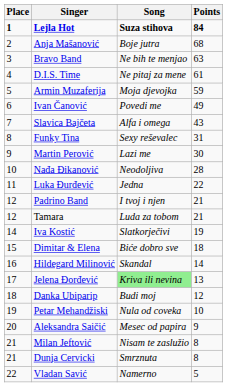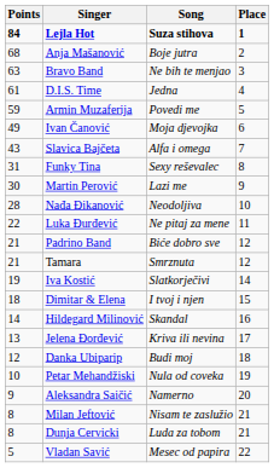 <table class=wikitable>
 <tr>
-<th>Place</th>
+<th>Points</th>
 <th>Singer</th>
 <th>Song</th>
-<th>Points</th>
+<th>Place</th>
 </tr>
 <tr>
-<td><strong>1</strong></td>
+<td><strong>84</strong></td>
 <td> <strong><a href='#'>Lejla Hot</a></strong></td>
 <td><strong>Suza stihova</strong></td>
-<td><strong>84</strong></td>
+<td><strong>1</strong></td>
 </tr>
 <tr>
-<td>2</td>
+<td>68</td>
 <td> <a href='#'>Anja Mašanović</a></td>
 <td><em>Boje jutra</em></td>
-<td>68</td>
+<td>2</td>
 </tr>
 <tr>
-<td>3</td>
+<td>63</td>
 <td> <a href='#'>Bravo Band</a></td>
 <td><em>Ne bih te menjao</em></td>
-<td>63</td>
+<td>3</td>
 </tr>
 <tr>
+<td>61</td>
+<td> <a href='#'>D.I.S. Time</a></td>
+<td><em>Jedna</em></td>
 <td>4</td>
-<td> <a href='#'>D.I.S. Time</a></td>
-<td><em>Ne pitaj za mene</em></td>
-<td>61</td>
 </tr>
 <tr>
+<td>59</td>
+<td> <a href='#'>Armin Muzaferija</a></td>
+<td><em>Povedi me</em></td>
 <td>5</td>
-<td> <a href='#'>Armin Muzaferija</a></td>
-<td><em>Moja djevojka</em></td>
-<td>59</td>
 </tr>
 <tr>
+<td>49</td>
+<td> <a href='#'>Ivan Čanović</a></td>
+<td><em>Moja djevojka</em></td>
 <td>6</td>
-<td> <a href='#'>Ivan Čanović</a></td>
-<td><em>Povedi me</em></td>
-<td>49</td>
 </tr>
 <tr>
-<td>7</td>
+<td>43</td>
 <td> <a href='#'>Slavica Bajčeta</a></td>
 <td><em>Alfa i omega</em></td>
-<td>43</td>
+<td>7</td>
+</tr>
+<tr>
+<td>31</td>
+<td> <a href='#'>Funky Tina</a></td>
+<td><em>Sexy reševalec</em></td>
+<td>8</td>
+</tr>
+<tr>
+<td>30</td>
+<td> <a href='#'>Martin Perović</a></td>
+<td><em>Lazi me</em></td>
+<td>9</td>
+</tr>
+<tr>
+<td>28</td>
+<td> <a href='#'>Nađa Đikanović</a></td>
+<td><em>Neodoljiva</em></td>
+<td>10</td>
+</tr>
+<tr>
+<td>22</td>
+<td> <a href='#'>Luka Đurđević</a></td>
+<td><em>Ne pitaj za mene</em></td>
+<td>11</td>
+</tr>
+<tr>
+<td>21</td>
+<td> <a href='#'>Padrino Band</a></td>
+<td><em>Biće dobro sve</em></td>
+<td>12</td>
+</tr>
+<tr>
+<td>21</td>
+<td> Tamara</td>
+<td><em>Smrznuta</em></td>
+<td>12</td>
+</tr>
+<tr>
+<td>19</td>
+<td> <a href='#'>Iva Kostić</a></td>
+<td><em>Slatkorječivi</em></td>
+<td>14</td>
+</tr>
+<tr>
+<td>18</td>
+<td> <a href='#'>Dimitar & Elena</a></td>
+<td><em>I tvoj i njen</em></td>
+<td>15</td>
+</tr>
+<tr>
+<td>14</td>
+<td> <a href='#'>Hildegard Milinović</a></td>
+<td><em>Skandal</em></td>
+<td>16</td>
+</tr>
+<tr>
+<td>13</td>
+<td> <a href='#'>Jelena Đorđević</a></td>
+<td><em>Kriva ili nevina</em></td>
+<td>17</td>
+</tr>
+<tr>
+<td>12</td>
+<td> <a href='#'>Danka Ubiparip</a></td>
+<td><em>Budi moj</em></td>
+<td>18</td>
+</tr>
+<tr>
+<td>10</td>
+<td> <a href='#'>Petar Mehandžiski</a></td>
+<td><em>Nula od coveka</em></td>
+<td>19</td>
+</tr>
+<tr>
+<td>9</td>
+<td> <a href='#'>Aleksandra Saičić</a></td>
+<td><em>Namerno</em></td>
+<td>20</td>
 </tr>
 <tr>
 <td>8</td>
-<td> <a href='#'>Funky Tina</a></td>
-<td><em>Sexy reševalec</em></td>
-<td>31</td>
-</tr>
-<tr>
-<td>9</td>
-<td> <a href='#'>Martin Perović</a></td>
-<td><em>Lazi me</em></td>
-<td>30</td>
-</tr>
-<tr>
-<td>10</td>
-<td> <a href='#'>Nađa Đikanović</a></td>
-<td><em>Neodoljiva</em></td>
-<td>28</td>
-</tr>
-<tr>
-<td>11</td>
-<td> <a href='#'>Luka Đurđević</a></td>
-<td><em>Jedna</em></td>
-<td>22</td>
-</tr>
-<tr>
-<td>12</td>
-<td> <a href='#'>Padrino Band</a></td>
-<td><em>I tvoj i njen</em></td>
+<td> <a href='#'>Milan Jeftović</a></td>
+<td><em>Nisam te zaslužio</em></td>
 <td>21</td>
 </tr>
 <tr>
-<td>12</td>
-<td> Tamara</td>
+<td>8</td>
+<td> <a href='#'>Dunja Cervicki</a></td>
 <td><em>Luda za tobom</em></td>
 <td>21</td>
 </tr>
 <tr>
-<td>14</td>
-<td> <a href='#'>Iva Kostić</a></td>
-<td><em>Slatkorječivi</em></td>
-<td>19</td>
-</tr>
-<tr>
-<td>15</td>
-<td> <a href='#'>Dimitar & Elena</a></td>
-<td><em>Biće dobro sve</em></td>
-<td>18</td>
-</tr>
-<tr>
-<td>16</td>
-<td> <a href='#'>Hildegard Milinović</a></td>
-<td><em>Skandal</em></td>
-<td>14</td>
-</tr>
-<tr>
-<td>17</td>
-<td> <a href='#'>Jelena Đorđević</a></td>
-<td style="background: lightgreen;"><em>Kriva ili nevina</em></td>
-<td>13</td>
-</tr>
-<tr>
-<td>18</td>
-<td> <a href='#'>Danka Ubiparip</a></td>
-<td><em>Budi moj</em></td>
-<td>12</td>
-</tr>
-<tr>
-<td>19</td>
-<td> <a href='#'>Petar Mehandžiski</a></td>
-<td><em>Nula od coveka</em></td>
-<td>10</td>
-</tr>
-<tr>
-<td>20</td>
-<td> <a href='#'>Aleksandra Saičić</a></td>
+<td>5</td>
+<td> <a href='#'>Vladan Savić</a></td>
 <td><em>Mesec od papira</em></td>
-<td>9</td>
-</tr>
-<tr>
-<td>21</td>
-<td> <a href='#'>Milan Jeftović</a></td>
-<td><em>Nisam te zaslužio</em></td>
-<td>8</td>
-</tr>
-<tr>
-<td>21</td>
-<td> <a href='#'>Dunja Cervicki</a></td>
-<td><em>Smrznuta</em></td>
-<td>8</td>
-</tr>
-<tr>
 <td>22</td>
-<td> <a href='#'>Vladan Savić</a></td>
-<td><em>Namerno</em></td>
-<td>5</td>
 </tr>
 </table>
